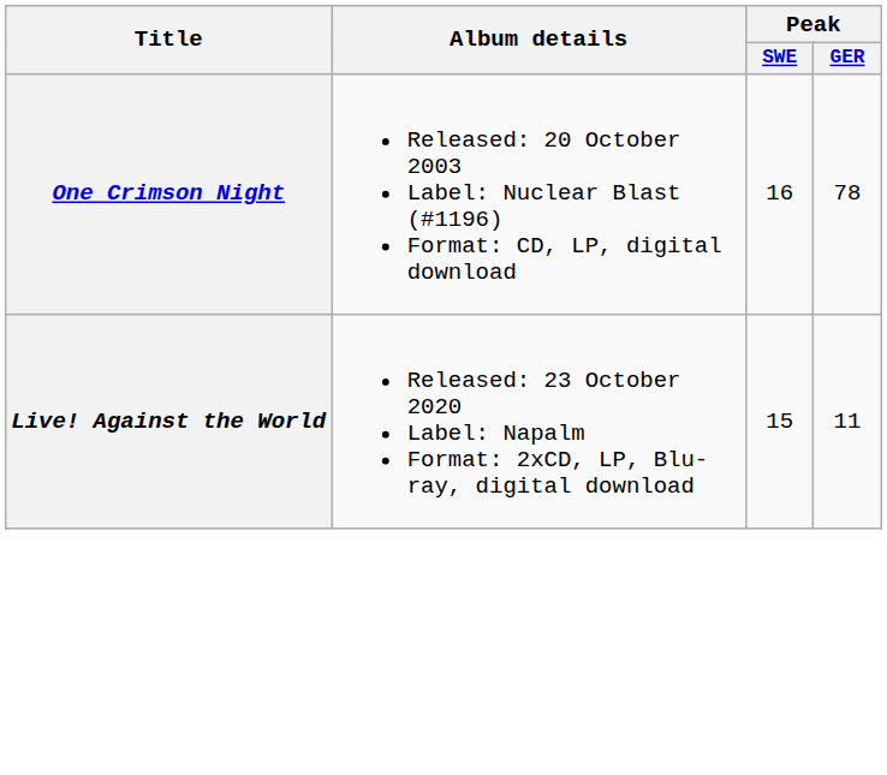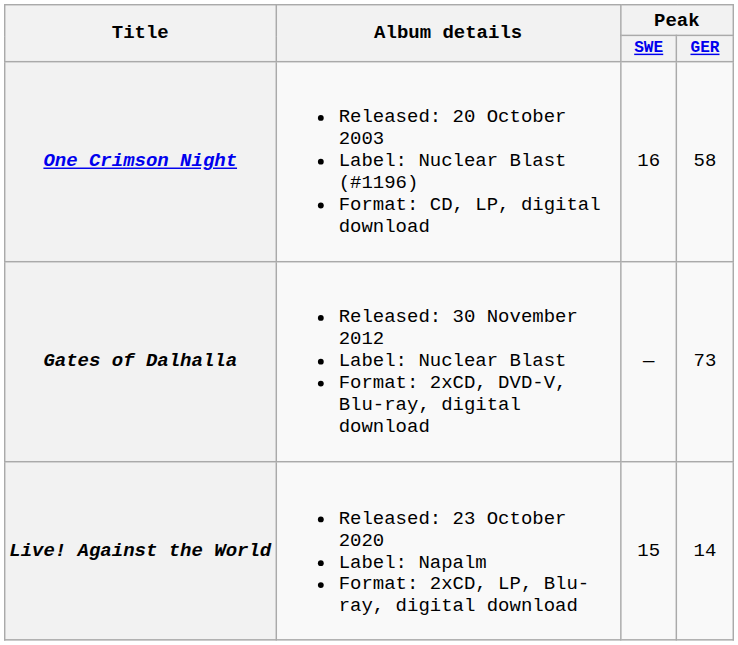 <table class="wikitable plainrowheaders">
 <tr>
 <th rowspan="2">Title</th>
 <th rowspan="2" style="width:230px;">Album details</th>
 <th colspan="2">Peak</th>
 </tr>
 <tr>
 <th style="width:3em;font-size:85%;"><a href='#'>SWE</a><br></th>
 <th style="width:3em;font-size:85%;"><a href='#'>GER</a><br></th>
 </tr>
 <tr>
 <th scope="row"><em><a href='#'>One Crimson Night</a></em></th>
 <td><br><ul><li>Released: 20 October 2003</li><li>Label: Nuclear Blast (#1196)</li><li>Format: CD, LP, digital download</li></ul></td>
 <td style="text-align:center;">16</td>
-<td style="text-align:center;">78</td>
+<td style="text-align:center;">58</td>
+</tr>
+<tr>
+<th scope="row"><em>Gates of Dalhalla</em></th>
+<td><br><ul><li>Released: 30 November 2012</li><li>Label: Nuclear Blast</li><li>Format: 2xCD, DVD-V, Blu-ray, digital download</li></ul></td>
+<td style="text-align:center;">—</td>
+<td style="text-align:center;">73</td>
 </tr>
 <tr>
 <th scope="row"><em>Live! Against the World</em></th>
 <td><br><ul><li>Released: 23 October 2020</li><li>Label: Napalm</li><li>Format: 2xCD, LP, Blu-ray, digital download</li></ul></td>
 <td style="text-align:center;">15</td>
-<td style="text-align:center;">11</td>
+<td style="text-align:center;">14</td>
 </tr>
 </table>
